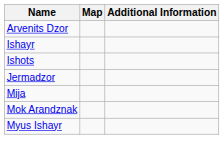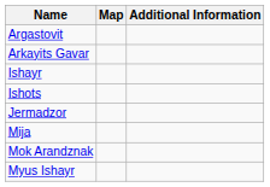 <table class="wikitable">
 <tr>
 <th>Name</th>
 <th>Map</th>
 <th>Additional Information</th>
 </tr>
 <tr>
-<td><a href='#'>Arvenits Dzor</a></td>
+<td><a href='#'>Argastovit</a></td>
+<td></td>
+<td></td>
+</tr>
+<tr>
+<td><a href='#'>Arkayits Gavar</a></td>
 <td></td>
 <td></td>
 </tr>
 <tr>
 <td><a href='#'>Ishayr</a></td>
 <td></td>
 <td></td>
 </tr>
 <tr>
 <td><a href='#'>Ishots</a></td>
 <td></td>
 <td></td>
 </tr>
 <tr>
 <td><a href='#'>Jermadzor</a></td>
 <td></td>
 <td></td>
 </tr>
 <tr>
 <td><a href='#'>Mija</a></td>
 <td></td>
 <td></td>
 </tr>
 <tr>
 <td><a href='#'>Mok Arandznak</a></td>
 <td></td>
 <td></td>
 </tr>
 <tr>
 <td><a href='#'>Myus Ishayr</a></td>
 <td></td>
 <td></td>
 </tr>
 </table>
